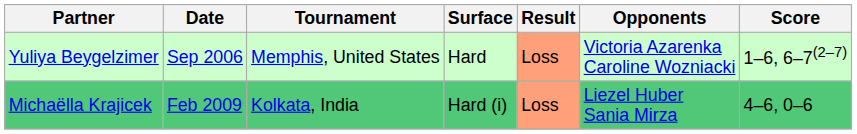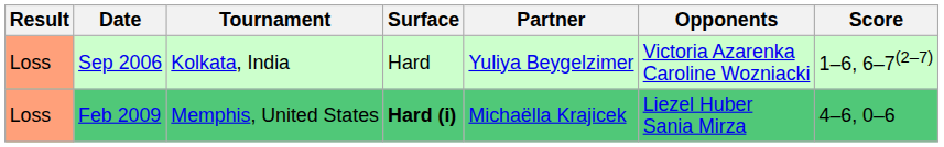 <table class="sortable wikitable">
 <tr>
-<th>Partner</th>
+<th>Result</th>
 <th>Date</th>
 <th>Tournament</th>
 <th>Surface</th>
-<th>Result</th>
+<th>Partner</th>
 <th>Opponents</th>
 <th>Score</th>
 </tr>
 <tr bgcolor=#CCFFCC>
+<td style="background:#ffa07a;">Loss</td>
+<td><a href='#'>Sep 2006</a></td>
+<td><a href='#'>Kolkata</a>, India</td>
+<td>Hard</td>
 <td> <a href='#'>Yuliya Beygelzimer</a></td>
-<td><a href='#'>Sep 2006</a></td>
-<td><a href='#'>Memphis</a>, United States</td>
-<td>Hard</td>
-<td style="background:#ffa07a;">Loss</td>
 <td> <a href='#'>Victoria Azarenka</a> <br>  <a href='#'>Caroline Wozniacki</a></td>
 <td>1–6, 6–7<sup>(2–7)</sup></td>
 </tr>
 <tr bgcolor=#50c878>
+<td style="background:#ffa07a;">Loss</td>
+<td><a href='#'>Feb 2009</a></td>
+<td><a href='#'>Memphis</a>, United States</td>
+<td><strong>Hard (i)</strong></td>
 <td> <a href='#'>Michaëlla Krajicek</a></td>
-<td><a href='#'>Feb 2009</a></td>
-<td><a href='#'>Kolkata</a>, India</td>
-<td>Hard (i)</td>
-<td style="background:#ffa07a;">Loss</td>
 <td> <a href='#'>Liezel Huber</a> <br>  <a href='#'>Sania Mirza</a></td>
 <td>4–6, 0–6</td>
 </tr>
 </table>
